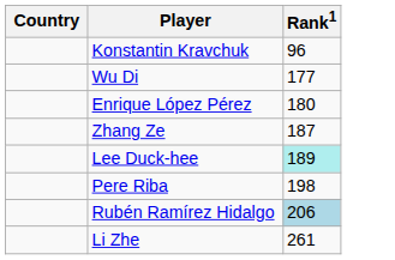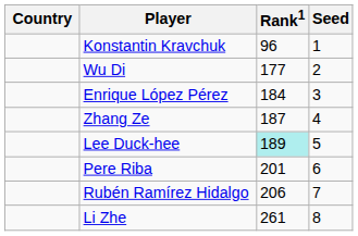 <table class="sortable wikitable">
 <tr>
 <th width="70">Country</th>
 <th width="175">Player</th>
 <th>Rank<sup>1</sup></th>
+<th>Seed</th>
 </tr>
 <tr>
 <td></td>
 <td><a href='#'>Konstantin Kravchuk</a></td>
 <td>96</td>
+<td>1</td>
 </tr>
 <tr>
 <td></td>
 <td><a href='#'>Wu Di</a></td>
 <td>177</td>
+<td>2</td>
 </tr>
 <tr>
 <td></td>
 <td><a href='#'>Enrique López Pérez</a></td>
-<td>180</td>
+<td>184</td>
+<td>3</td>
 </tr>
 <tr>
 <td></td>
 <td><a href='#'>Zhang Ze</a></td>
 <td>187</td>
+<td>4</td>
 </tr>
 <tr>
 <td></td>
 <td><a href='#'>Lee Duck-hee</a></td>
 <td style="background: paleturquoise;">189</td>
+<td>5</td>
 </tr>
 <tr>
 <td></td>
 <td><a href='#'>Pere Riba</a></td>
-<td>198</td>
+<td>201</td>
+<td>6</td>
 </tr>
 <tr>
 <td></td>
 <td><a href='#'>Rubén Ramírez Hidalgo</a></td>
-<td style="background: lightblue;">206</td>
+<td>206</td>
+<td>7</td>
 </tr>
 <tr>
 <td></td>
 <td><a href='#'>Li Zhe</a></td>
 <td>261</td>
+<td>8</td>
 </tr>
 </table>
